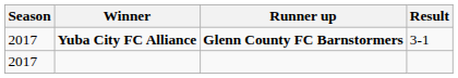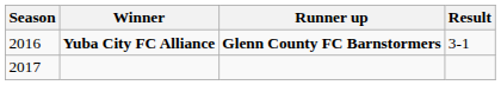 <table class="wikitable">
 <tr>
 <th>Season</th>
 <th>Winner</th>
 <th>Runner up</th>
 <th>Result</th>
 </tr>
 <tr>
-<td>2017</td>
+<td>2016</td>
 <td><strong>Yuba City FC Alliance</strong></td>
 <td><strong>Glenn County FC Barnstormers</strong></td>
 <td>3-1</td>
 </tr>
 <tr>
 <td>2017</td>
 <td></td>
 <td></td>
 <td></td>
 </tr>
 </table>
